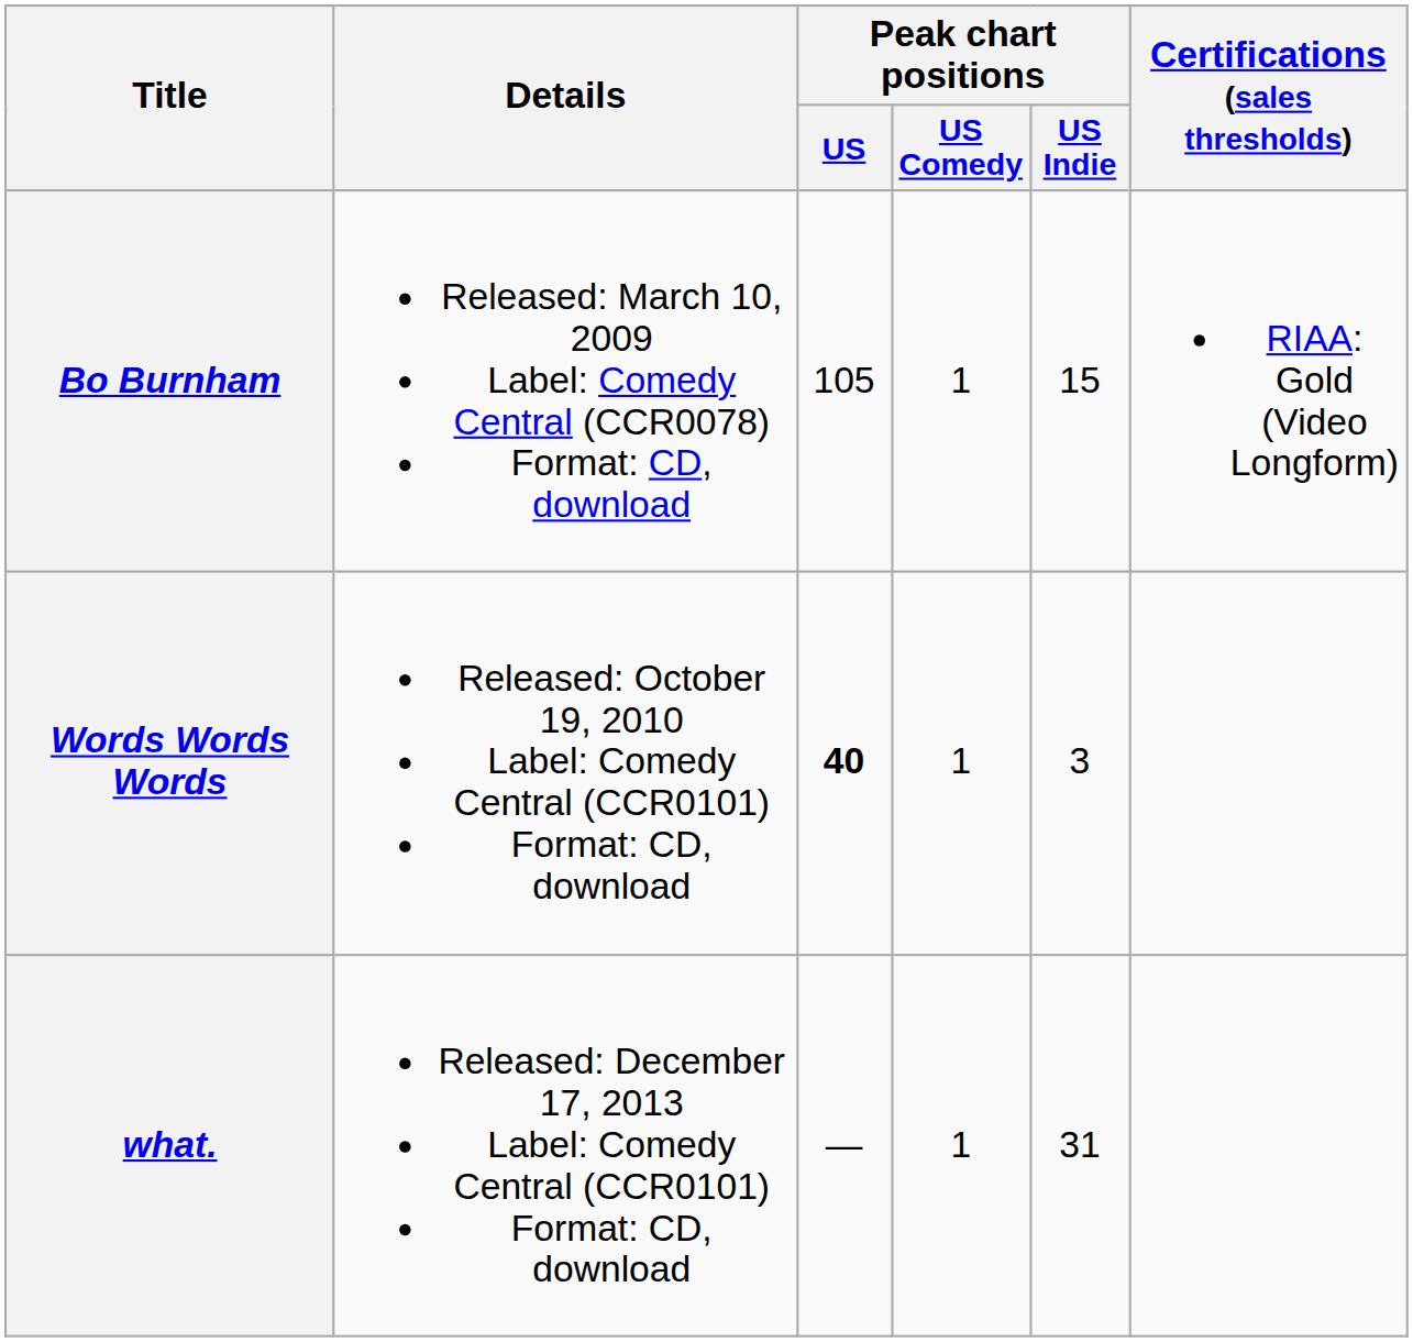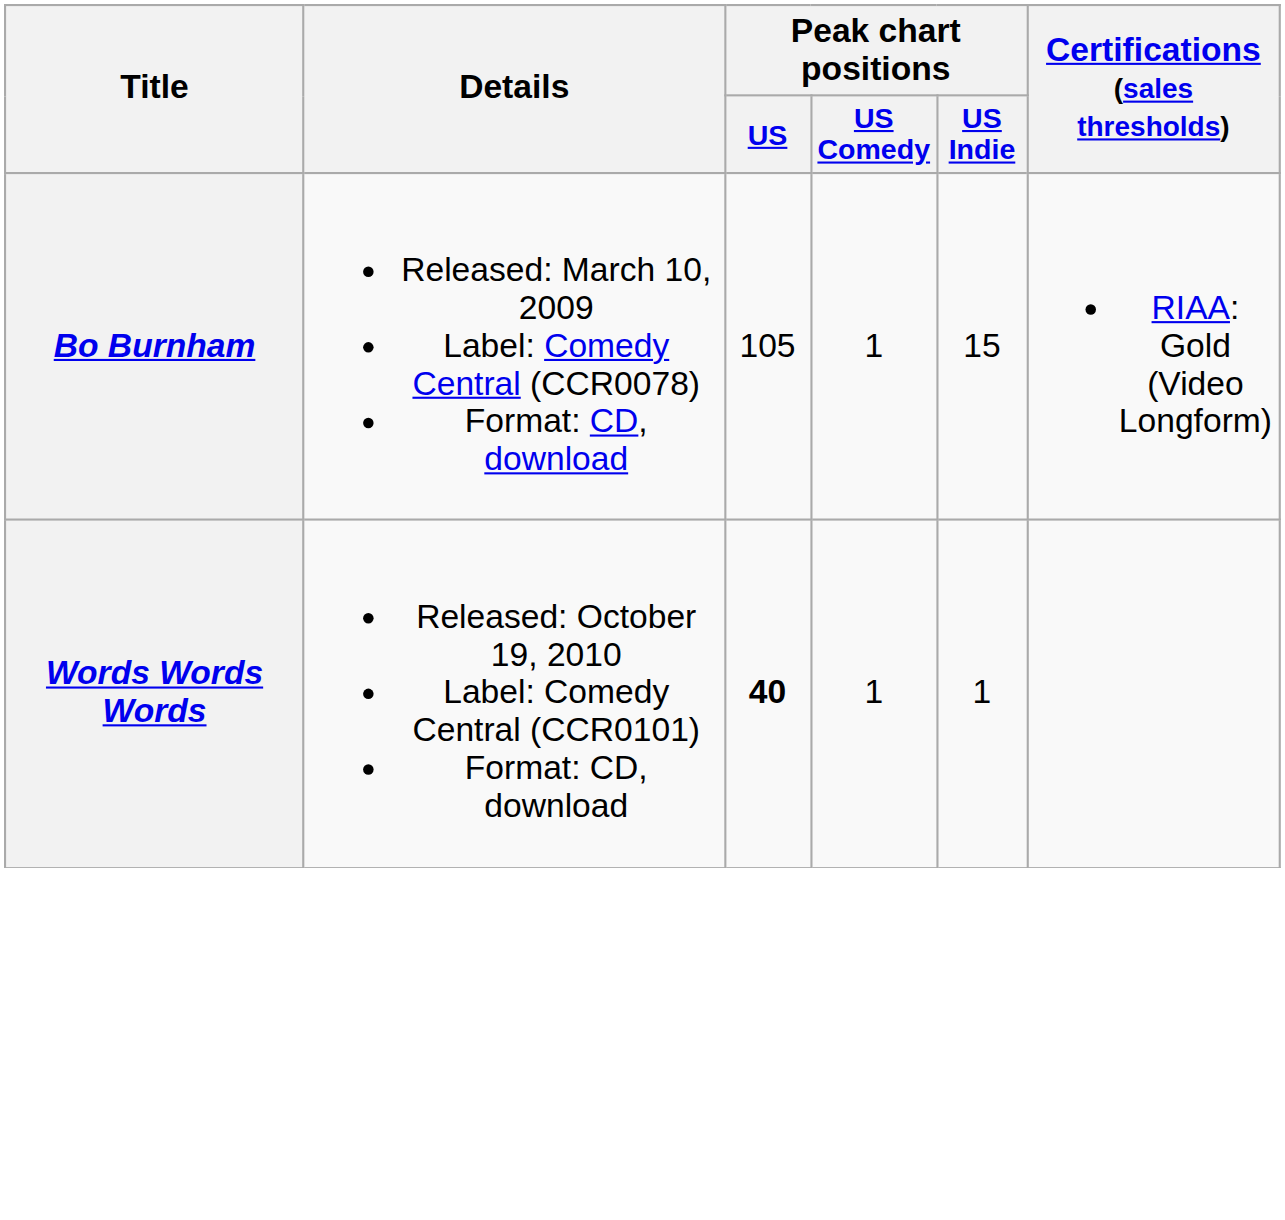 <table class="wikitable plainrowheaders" style="text-align:center;" border="1">
 <tr>
 <th scope="col" rowspan="2" style="width:12em;">Title</th>
 <th scope="col" rowspan="2" style="width:16em;">Details</th>
 <th scope="col" colspan="3">Peak chart positions</th>
 <th rowspan="2"><a href='#'>Certifications</a><br><small>(<a href='#'>sales thresholds</a>)</small></th>
 </tr>
 <tr>
 <th scope="col" style="width:3em;font-size:85%;"><a href='#'>US</a><br></th>
 <th scope="col" style="width:3em;font-size:85%;"><a href='#'>US<br>Comedy</a><br></th>
 <th scope="col" style="width:3em;font-size:85%;"><a href='#'>US<br>Indie</a><br></th>
 </tr>
 <tr>
 <th scope="row"><em><a href='#'>Bo Burnham</a></em></th>
 <td><br><ul><li>Released: March 10, 2009</li><li>Label: <a href='#'>Comedy Central</a> (CCR0078)</li><li>Format: <a href='#'>CD</a>, <a href='#'>download</a></li></ul></td>
 <td>105</td>
 <td>1</td>
 <td>15</td>
 <td><br><ul><li><a href='#'>RIAA</a>: Gold (Video Longform)</li></ul></td>
 </tr>
 <tr>
 <th scope="row"><em><a href='#'>Words Words Words</a></em></th>
 <td><br><ul><li>Released: October 19, 2010</li><li>Label: Comedy Central (CCR0101)</li><li>Format: CD, download</li></ul></td>
 <td><strong>40</strong></td>
 <td>1</td>
-<td>3</td>
-<td></td>
-</tr>
-<tr>
-<th scope="row"><em><a href='#'>what.</a></em></th>
-<td><br><ul><li>Released: December 17, 2013</li><li>Label: Comedy Central (CCR0101)</li><li>Format: CD, download</li></ul></td>
-<td>—</td>
 <td>1</td>
-<td>31</td>
 <td></td>
 </tr>
 </table>
